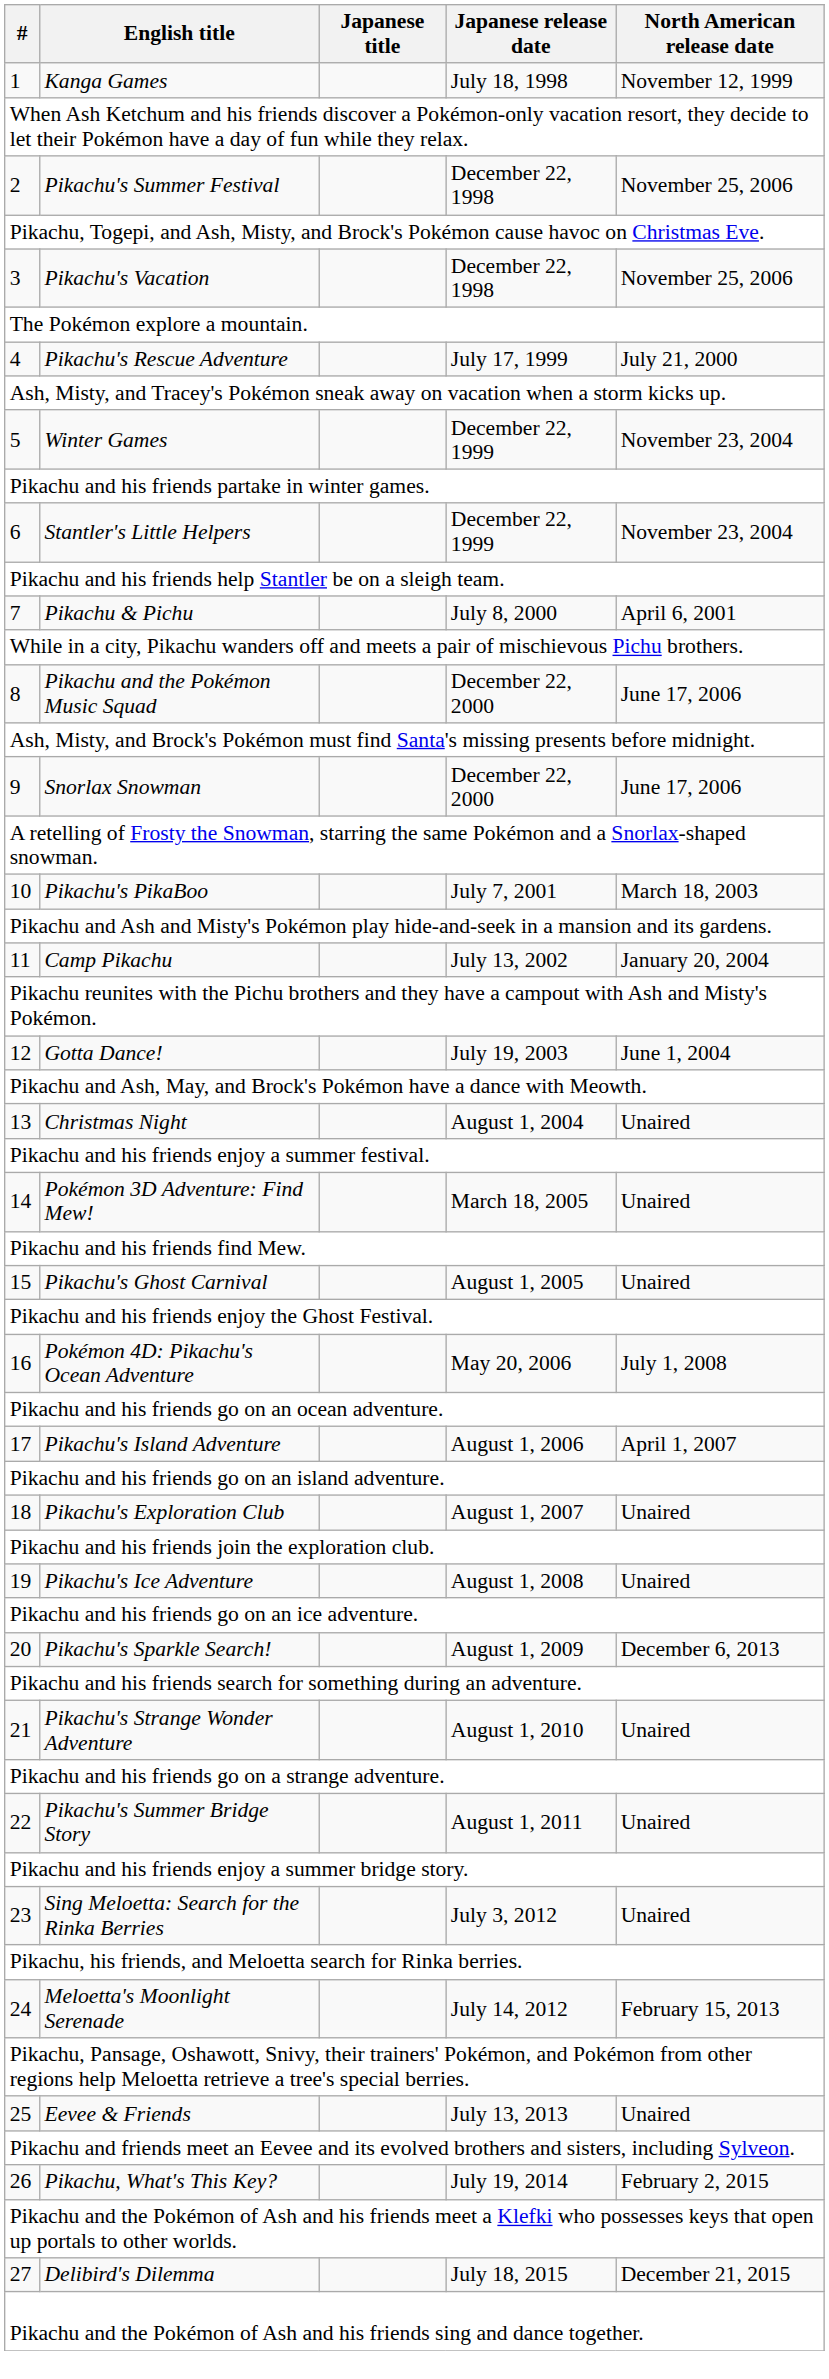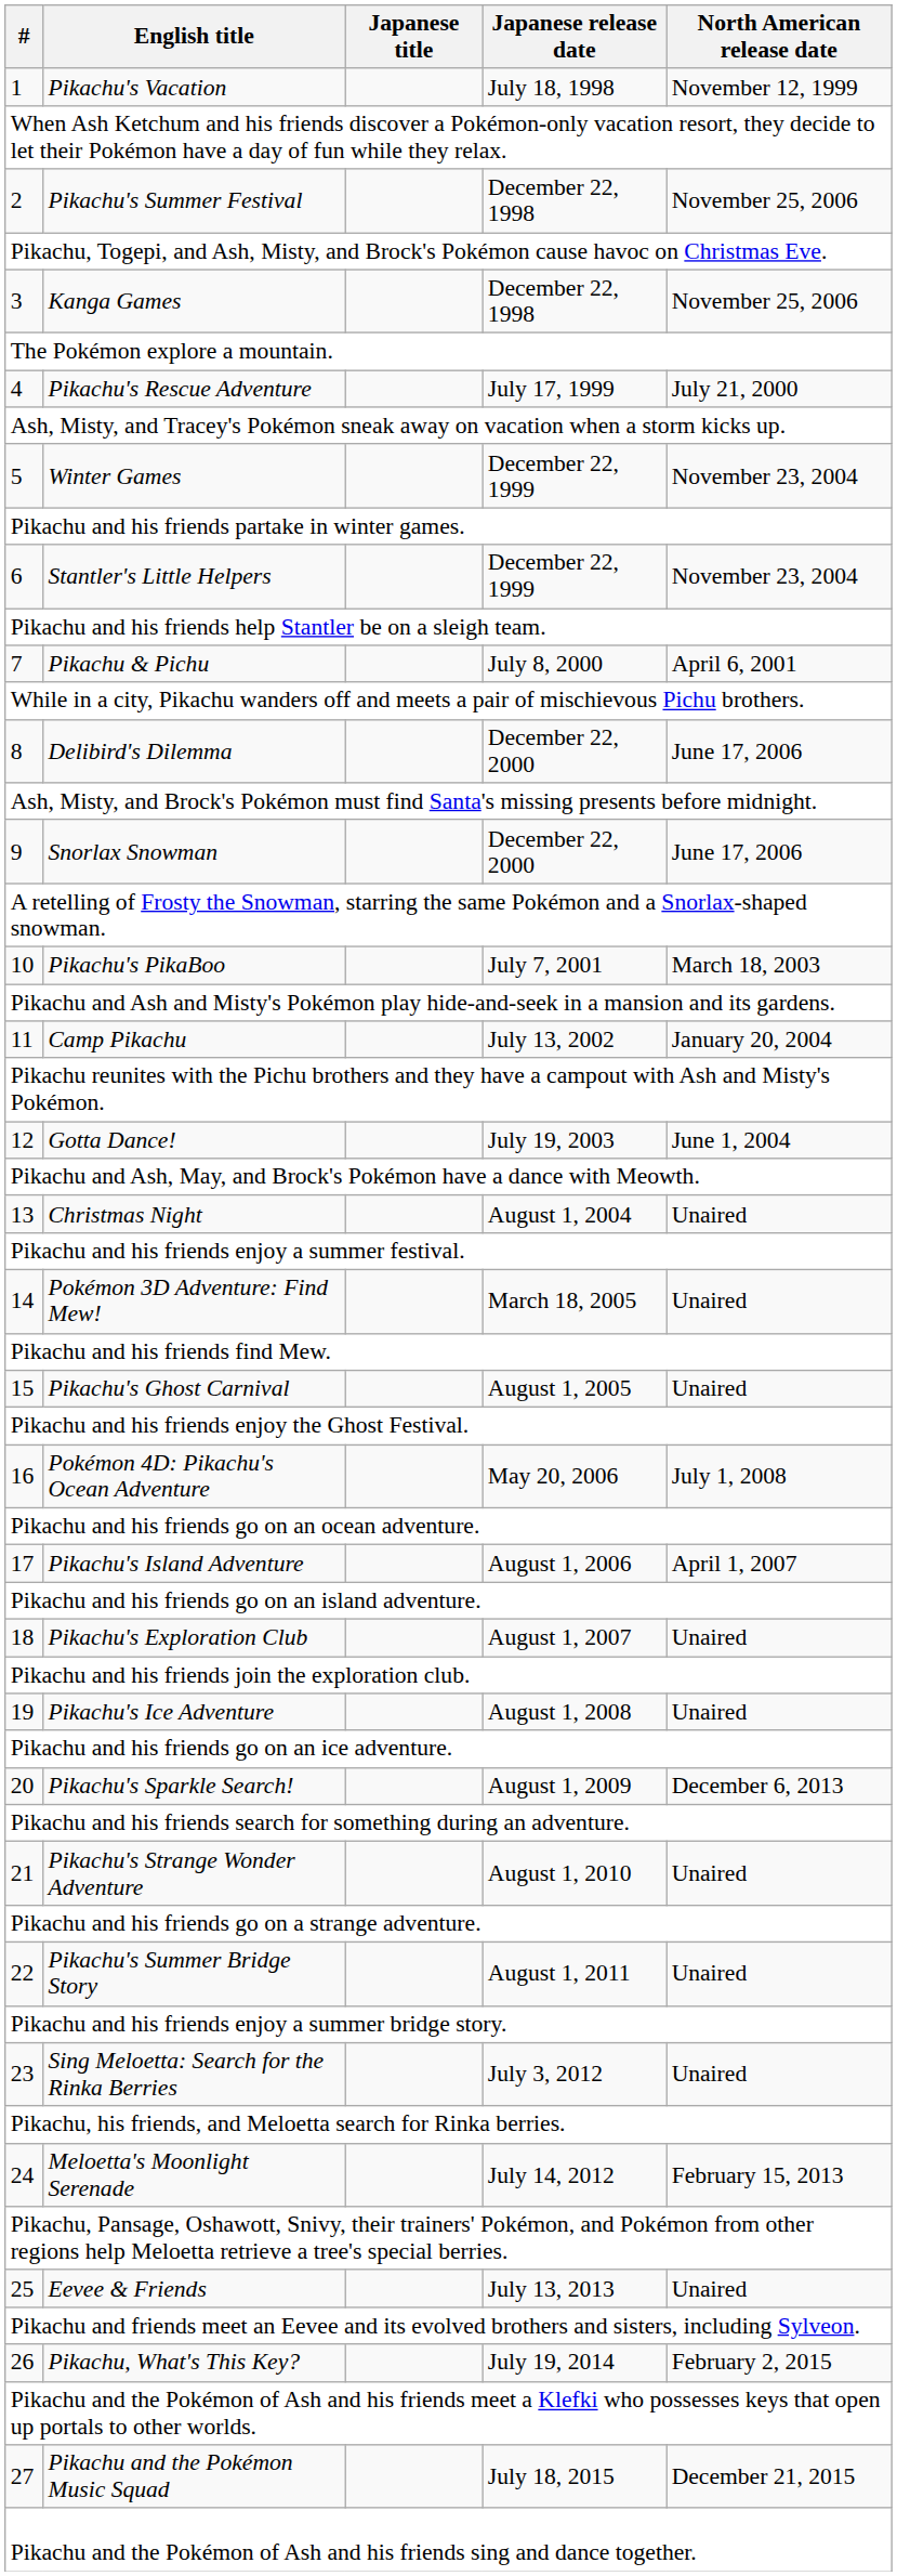 <table class="wikitable">
 <tr>
 <th>#</th>
 <th>English title</th>
 <th>Japanese title</th>
 <th>Japanese release date</th>
 <th>North American release date</th>
 </tr>
 <tr>
 <td>1</td>
-<td><em>Kanga Games</em></td>
+<td><em>Pikachu's Vacation</em></td>
 <td></td>
 <td>July 18, 1998</td>
 <td>November 12, 1999</td>
 </tr>
 <tr>
 <td colspan="5" style="background:#FFFFFF;">When Ash Ketchum and his friends discover a Pokémon-only vacation resort, they decide to let their Pokémon have a day of fun while they relax.</td>
 </tr>
 <tr>
 <td>2</td>
 <td><em>Pikachu's Summer Festival</em></td>
 <td></td>
 <td>December 22, 1998</td>
 <td>November 25, 2006</td>
 </tr>
 <tr>
 <td colspan="5" style="background:#FFFFFF;">Pikachu, Togepi, and Ash, Misty, and Brock's Pokémon cause havoc on <a href='#'>Christmas Eve</a>.</td>
 </tr>
 <tr>
 <td>3</td>
-<td><em>Pikachu's Vacation</em></td>
+<td><em>Kanga Games</em></td>
 <td></td>
 <td>December 22, 1998</td>
 <td>November 25, 2006</td>
 </tr>
 <tr>
 <td colspan="5" style="background:#FFFFFF;">The Pokémon explore a mountain.</td>
 </tr>
 <tr>
 <td>4</td>
 <td><em>Pikachu's Rescue Adventure</em></td>
 <td></td>
 <td>July 17, 1999</td>
 <td>July 21, 2000</td>
 </tr>
 <tr>
 <td colspan="5" style="background:#FFFFFF;">Ash, Misty, and Tracey's Pokémon sneak away on vacation when a storm kicks up.</td>
 </tr>
 <tr>
 <td>5</td>
 <td><em>Winter Games</em></td>
 <td></td>
 <td>December 22, 1999</td>
 <td>November 23, 2004</td>
 </tr>
 <tr>
 <td colspan="5" style="background:#FFFFFF;">Pikachu and his friends partake in winter games.</td>
 </tr>
 <tr>
 <td>6</td>
 <td><em>Stantler's Little Helpers</em></td>
 <td></td>
 <td>December 22, 1999</td>
 <td>November 23, 2004</td>
 </tr>
 <tr>
 <td colspan="5" style="background:#FFFFFF;">Pikachu and his friends help <a href='#'>Stantler</a> be on a sleigh team.</td>
 </tr>
 <tr>
 <td>7</td>
 <td><em>Pikachu & Pichu</em></td>
 <td></td>
 <td>July 8, 2000</td>
 <td>April 6, 2001</td>
 </tr>
 <tr>
 <td colspan="5" style="background:#FFFFFF;">While in a city, Pikachu wanders off and meets a pair of mischievous <a href='#'>Pichu</a> brothers.</td>
 </tr>
 <tr>
 <td>8</td>
-<td><em>Pikachu and the Pokémon Music Squad</em></td>
+<td><em>Delibird's Dilemma</em></td>
 <td></td>
 <td>December 22, 2000</td>
 <td>June 17, 2006</td>
 </tr>
 <tr>
 <td colspan="5" style="background:#FFFFFF;">Ash, Misty, and Brock's Pokémon must find <a href='#'>Santa</a>'s missing presents before midnight.</td>
 </tr>
 <tr>
 <td>9</td>
 <td><em>Snorlax Snowman</em></td>
 <td></td>
 <td>December 22, 2000</td>
 <td>June 17, 2006</td>
 </tr>
 <tr>
 <td colspan="5" style="background:#FFFFFF;">A retelling of <a href='#'>Frosty the Snowman</a>, starring the same Pokémon and a <a href='#'>Snorlax</a>-shaped snowman.</td>
 </tr>
 <tr>
 <td>10</td>
 <td><em>Pikachu's PikaBoo</em></td>
 <td></td>
 <td>July 7, 2001</td>
 <td>March 18, 2003</td>
 </tr>
 <tr>
 <td colspan="5" style="background:#FFFFFF;">Pikachu and Ash and Misty's Pokémon play hide-and-seek in a mansion and its gardens.</td>
 </tr>
 <tr>
 <td>11</td>
 <td><em>Camp Pikachu</em></td>
 <td></td>
 <td>July 13, 2002</td>
 <td>January 20, 2004</td>
 </tr>
 <tr>
 <td colspan="5" style="background:#FFFFFF;">Pikachu reunites with the Pichu brothers and they have a campout with Ash and Misty's Pokémon.</td>
 </tr>
 <tr>
 <td>12</td>
 <td><em>Gotta Dance!</em></td>
 <td></td>
 <td>July 19, 2003</td>
 <td>June 1, 2004</td>
 </tr>
 <tr>
 <td colspan="5" style="background:#FFFFFF;">Pikachu and Ash, May, and Brock's Pokémon have a dance with Meowth.</td>
 </tr>
 <tr>
 <td>13</td>
 <td><em>Christmas Night</em></td>
 <td></td>
 <td>August 1, 2004</td>
 <td>Unaired</td>
 </tr>
 <tr>
 <td colspan="5" style="background:#FFFFFF;">Pikachu and his friends enjoy a summer festival.</td>
 </tr>
 <tr>
 <td>14</td>
 <td><em>Pokémon 3D Adventure: Find Mew!</em></td>
 <td></td>
 <td>March 18, 2005</td>
 <td>Unaired</td>
 </tr>
 <tr>
 <td colspan="5" style="background:#FFFFFF;">Pikachu and his friends find Mew.</td>
 </tr>
 <tr>
 <td>15</td>
 <td><em>Pikachu's Ghost Carnival</em></td>
 <td></td>
 <td>August 1, 2005</td>
 <td>Unaired</td>
 </tr>
 <tr>
 <td colspan="5" style="background:#FFFFFF;">Pikachu and his friends enjoy the Ghost Festival.</td>
 </tr>
 <tr>
 <td>16</td>
 <td><em>Pokémon 4D: Pikachu's Ocean Adventure</em></td>
 <td></td>
 <td>May 20, 2006</td>
 <td>July 1, 2008</td>
 </tr>
 <tr>
 <td colspan="5" style="background:#FFFFFF;">Pikachu and his friends go on an ocean adventure.</td>
 </tr>
 <tr>
 <td>17</td>
 <td><em>Pikachu's Island Adventure</em></td>
 <td></td>
 <td>August 1, 2006</td>
 <td>April 1, 2007</td>
 </tr>
 <tr>
 <td colspan="5" style="background:#FFFFFF;">Pikachu and his friends go on an island adventure.</td>
 </tr>
 <tr>
 <td>18</td>
 <td><em>Pikachu's Exploration Club</em></td>
 <td></td>
 <td>August 1, 2007</td>
 <td>Unaired</td>
 </tr>
 <tr>
 <td colspan="5" style="background:#FFFFFF;">Pikachu and his friends join the exploration club.</td>
 </tr>
 <tr>
 <td>19</td>
 <td><em>Pikachu's Ice Adventure</em></td>
 <td></td>
 <td>August 1, 2008</td>
 <td>Unaired</td>
 </tr>
 <tr>
 <td colspan="5" style="background:#FFFFFF;">Pikachu and his friends go on an ice adventure.</td>
 </tr>
 <tr>
 <td>20</td>
 <td><em>Pikachu's Sparkle Search!</em></td>
 <td></td>
 <td>August 1, 2009</td>
 <td>December 6, 2013</td>
 </tr>
 <tr>
 <td colspan="5" style="background:#FFFFFF;">Pikachu and his friends search for something during an adventure.</td>
 </tr>
 <tr>
 <td>21</td>
 <td><em>Pikachu's Strange Wonder Adventure</em></td>
 <td></td>
 <td>August 1, 2010</td>
 <td>Unaired</td>
 </tr>
 <tr>
 <td colspan="5" style="background:#FFFFFF;">Pikachu and his friends go on a strange adventure.</td>
 </tr>
 <tr>
 <td>22</td>
 <td><em>Pikachu's Summer Bridge Story</em></td>
 <td></td>
 <td>August 1, 2011</td>
 <td>Unaired</td>
 </tr>
 <tr>
 <td colspan="5" style="background:#FFFFFF;">Pikachu and his friends enjoy a summer bridge story.</td>
 </tr>
 <tr>
 <td>23</td>
 <td><em>Sing Meloetta: Search for the Rinka Berries</em></td>
 <td></td>
 <td>July 3, 2012</td>
 <td>Unaired</td>
 </tr>
 <tr>
 <td colspan="5" style="background:#FFFFFF;">Pikachu, his friends, and Meloetta search for Rinka berries.</td>
 </tr>
 <tr>
 <td>24</td>
 <td><em>Meloetta's Moonlight Serenade</em></td>
 <td></td>
 <td>July 14, 2012</td>
 <td>February 15, 2013</td>
 </tr>
 <tr>
 <td colspan="5" style="background:#FFFFFF;">Pikachu, Pansage, Oshawott, Snivy, their trainers' Pokémon, and Pokémon from other regions help Meloetta retrieve a tree's special berries.</td>
 </tr>
 <tr>
 <td>25</td>
 <td><em>Eevee & Friends</em></td>
 <td></td>
 <td>July 13, 2013</td>
 <td>Unaired</td>
 </tr>
 <tr>
 <td colspan="5" style="background:#FFFFFF;">Pikachu and friends meet an Eevee and its evolved brothers and sisters, including <a href='#'>Sylveon</a>.</td>
 </tr>
 <tr>
 <td>26</td>
 <td><em>Pikachu, What's This Key?</em></td>
 <td></td>
 <td>July 19, 2014</td>
 <td>February 2, 2015</td>
 </tr>
 <tr>
 <td colspan="5" style="background:#FFFFFF;">Pikachu and the Pokémon of Ash and his friends meet a <a href='#'>Klefki</a> who possesses keys that open up portals to other worlds.</td>
 </tr>
 <tr>
 <td>27</td>
-<td><em>Delibird's Dilemma</em></td>
+<td><em>Pikachu and the Pokémon Music Squad</em></td>
 <td></td>
 <td>July 18, 2015</td>
 <td>December 21, 2015</td>
 </tr>
 <tr>
 <td colspan="5" style="background:#FFFFFF;"><br>Pikachu and the Pokémon of Ash and his friends sing and dance together.</td>
 </tr>
 </table>
